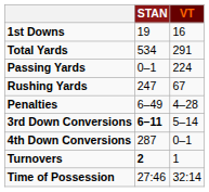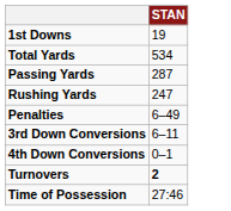 <table class="wikitable">
 <tr>
 <th></th>
 <th style="background:#8c1515; color:#ffffff">STAN</th>
-<th style="background:#660000; color:#ff6600">VT</th>
 </tr>
 <tr>
 <td><strong>1st Downs</strong></td>
 <td>19</td>
-<td>16</td>
 </tr>
 <tr>
 <td><strong>Total Yards</strong></td>
 <td>534</td>
-<td>291</td>
 </tr>
 <tr>
 <td><strong>Passing Yards</strong></td>
-<td>0–1</td>
-<td>224</td>
+<td>287</td>
 </tr>
 <tr>
 <td><strong>Rushing Yards</strong></td>
 <td>247</td>
-<td>67</td>
 </tr>
 <tr>
 <td><strong>Penalties</strong></td>
 <td>6–49</td>
-<td>4–28</td>
 </tr>
 <tr>
 <td><strong>3rd Down Conversions</strong></td>
-<td><strong>6–11</strong></td>
-<td>5–14</td>
+<td>6–11</td>
 </tr>
 <tr>
 <td><strong>4th Down Conversions</strong></td>
-<td>287</td>
 <td>0–1</td>
 </tr>
 <tr>
 <td><strong>Turnovers</strong></td>
 <td><strong>2</strong></td>
-<td>1</td>
 </tr>
 <tr>
 <td><strong>Time of Possession</strong></td>
 <td>27:46</td>
-<td>32:14</td>
 </tr>
 </table>
